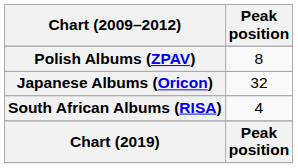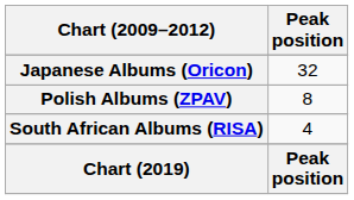 <table class="wikitable sortable plainrowheaders" style="text-align:center">
 <tr>
 <th scope="col">Chart (2009–2012)</th>
 <th scope="col">Peak<br>position</th>
 </tr>
 <tr>
 </tr>
 <tr>
 </tr>
 <tr>
 </tr>
 <tr>
 </tr>
 <tr>
 </tr>
 <tr>
 </tr>
 <tr>
 </tr>
 <tr>
 </tr>
 <tr>
 </tr>
 <tr>
 </tr>
 <tr>
 </tr>
 <tr>
 </tr>
 <tr>
 </tr>
 <tr>
-<th scope="row">Polish Albums (<a href='#'>ZPAV</a>)</th>
-<td>8</td>
+<th scope="row">Japanese Albums (<a href='#'>Oricon</a>)</th>
+<td>32</td>
 </tr>
 <tr>
 </tr>
 <tr>
 </tr>
 <tr>
 </tr>
 <tr>
-<th scope="row">Japanese Albums (<a href='#'>Oricon</a>)</th>
-<td>32</td>
+<th scope="row">Polish Albums (<a href='#'>ZPAV</a>)</th>
+<td>8</td>
 </tr>
 <tr>
 </tr>
 <tr>
 </tr>
 <tr>
 <th scope="row">South African Albums (<a href='#'>RISA</a>)</th>
 <td style="text-align:center;">4</td>
 </tr>
 <tr>
 </tr>
 <tr>
 </tr>
 <tr>
 </tr>
 <tr>
 </tr>
 <tr>
 </tr>
 <tr>
 <th>Chart (2019)</th>
 <th>Peak<br>position</th>
 </tr>
 <tr>
 </tr>
 </table>
